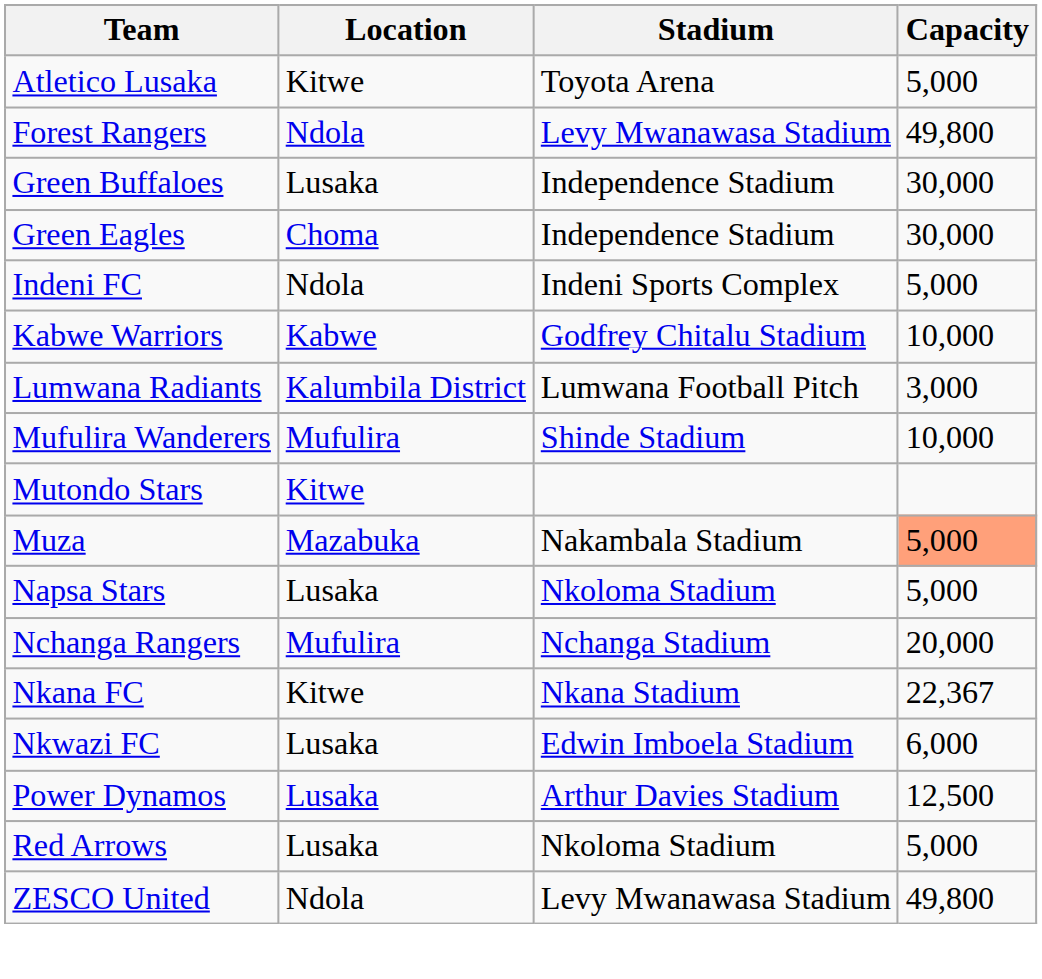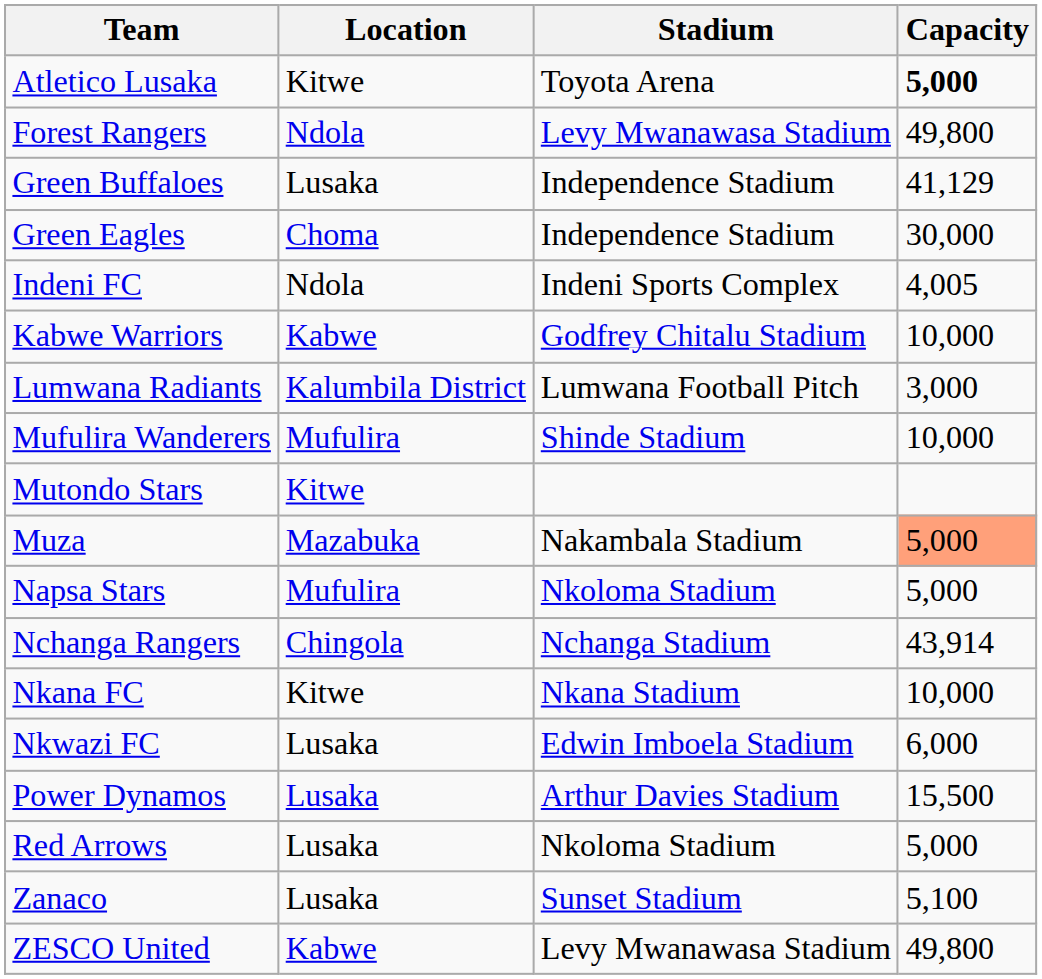 <table class="wikitable sortable">
 <tr>
 <th>Team</th>
 <th>Location</th>
 <th>Stadium</th>
 <th>Capacity</th>
 </tr>
 <tr>
 <td><a href='#'>Atletico Lusaka</a></td>
 <td>Kitwe</td>
 <td>Toyota Arena</td>
-<td>5,000</td>
+<td><strong>5,000</strong></td>
 </tr>
 <tr>
 <td><a href='#'>Forest Rangers</a></td>
 <td><a href='#'>Ndola</a></td>
 <td><a href='#'>Levy Mwanawasa Stadium</a></td>
 <td>49,800</td>
 </tr>
 <tr>
 <td><a href='#'>Green Buffaloes</a></td>
 <td>Lusaka</td>
 <td>Independence Stadium</td>
-<td>30,000</td>
+<td>41,129</td>
 </tr>
 <tr>
 <td><a href='#'>Green Eagles</a></td>
 <td><a href='#'>Choma</a></td>
 <td>Independence Stadium</td>
 <td>30,000</td>
 </tr>
 <tr>
 <td><a href='#'>Indeni FC</a></td>
 <td>Ndola</td>
 <td>Indeni Sports Complex</td>
-<td>5,000</td>
+<td>4,005</td>
 </tr>
 <tr>
 <td><a href='#'>Kabwe Warriors</a></td>
 <td><a href='#'>Kabwe</a></td>
 <td><a href='#'>Godfrey Chitalu Stadium</a></td>
 <td>10,000</td>
 </tr>
 <tr>
 <td><a href='#'>Lumwana Radiants</a></td>
 <td><a href='#'>Kalumbila District</a></td>
 <td>Lumwana Football Pitch</td>
 <td>3,000</td>
 </tr>
 <tr>
 <td><a href='#'>Mufulira Wanderers</a></td>
 <td><a href='#'>Mufulira</a></td>
 <td><a href='#'>Shinde Stadium</a></td>
 <td>10,000</td>
 </tr>
 <tr>
 <td><a href='#'>Mutondo Stars</a></td>
 <td><a href='#'>Kitwe</a></td>
 <td></td>
 <td></td>
 </tr>
 <tr>
 <td><a href='#'>Muza</a></td>
 <td><a href='#'>Mazabuka</a></td>
 <td>Nakambala Stadium</td>
 <td style="background: lightsalmon;">5,000</td>
 </tr>
 <tr>
 <td><a href='#'>Napsa Stars</a></td>
-<td>Lusaka</td>
+<td><a href='#'>Mufulira</a></td>
 <td><a href='#'>Nkoloma Stadium</a></td>
 <td>5,000</td>
 </tr>
 <tr>
 <td><a href='#'>Nchanga Rangers</a></td>
-<td><a href='#'>Mufulira</a></td>
+<td><a href='#'>Chingola</a></td>
 <td><a href='#'>Nchanga Stadium</a></td>
-<td>20,000</td>
+<td>43,914</td>
 </tr>
 <tr>
 <td><a href='#'>Nkana FC</a></td>
 <td>Kitwe</td>
 <td><a href='#'>Nkana Stadium</a></td>
-<td>22,367</td>
+<td>10,000</td>
 </tr>
 <tr>
 <td><a href='#'>Nkwazi FC</a></td>
 <td>Lusaka</td>
 <td><a href='#'>Edwin Imboela Stadium</a></td>
 <td>6,000</td>
 </tr>
 <tr>
 <td><a href='#'>Power Dynamos</a></td>
 <td><a href='#'>Lusaka</a></td>
 <td><a href='#'>Arthur Davies Stadium</a></td>
-<td>12,500</td>
+<td>15,500</td>
 </tr>
 <tr>
 <td><a href='#'>Red Arrows</a></td>
 <td>Lusaka</td>
 <td>Nkoloma Stadium</td>
 <td>5,000</td>
 </tr>
 <tr>
+<td><a href='#'>Zanaco</a></td>
+<td>Lusaka</td>
+<td><a href='#'>Sunset Stadium</a></td>
+<td>5,100</td>
+</tr>
+<tr>
 <td><a href='#'>ZESCO United</a></td>
-<td>Ndola</td>
+<td><a href='#'>Kabwe</a></td>
 <td>Levy Mwanawasa Stadium</td>
 <td>49,800</td>
 </tr>
 </table>
